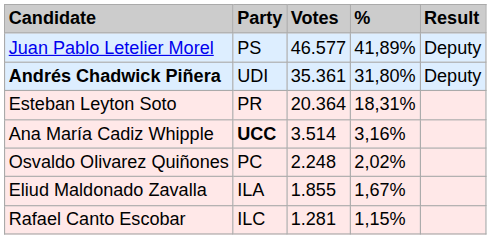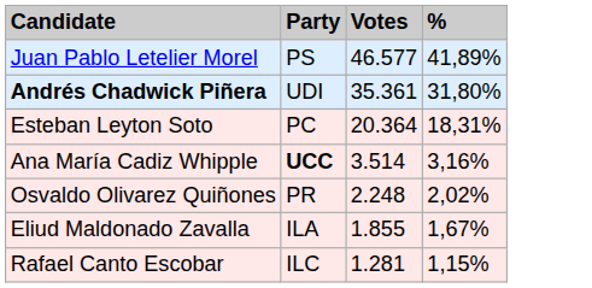 <table class="wikitable">
 <tr>
 <td bgcolor=#cccccc><strong>Candidate</strong></td>
 <td bgcolor=#cccccc><strong>Party</strong></td>
 <td bgcolor=#cccccc><strong>Votes</strong></td>
 <td bgcolor=#cccccc><strong>%</strong></td>
-<td bgcolor=#cccccc><strong>Result</strong></td>
 </tr>
 <tr>
 <td bgcolor=#DDEEFF><a href='#'>Juan Pablo Letelier Morel</a></td>
 <td bgcolor=#DDEEFF>PS</td>
 <td bgcolor=#DDEEFF>46.577</td>
 <td bgcolor=#DDEEFF>41,89%</td>
-<td bgcolor=#DDEEFF>Deputy</td>
 </tr>
 <tr>
 <td bgcolor=#DDEEFF><strong>Andrés Chadwick Piñera</strong></td>
 <td bgcolor=#DDEEFF>UDI</td>
 <td bgcolor=#DDEEFF>35.361</td>
 <td bgcolor=#DDEEFF>31,80%</td>
-<td bgcolor=#DDEEFF>Deputy</td>
 </tr>
 <tr>
 <td bgcolor=#FFE8E8>Esteban Leyton Soto</td>
-<td bgcolor=#FFE8E8>PR</td>
+<td bgcolor=#FFE8E8>PC</td>
 <td bgcolor=#FFE8E8>20.364</td>
 <td bgcolor=#FFE8E8>18,31%</td>
-<td bgcolor=#FFE8E8></td>
 </tr>
 <tr>
 <td bgcolor=#FFE8E8>Ana María Cadiz Whipple</td>
 <td bgcolor=#FFE8E8><strong>UCC</strong></td>
 <td bgcolor=#FFE8E8>3.514</td>
 <td bgcolor=#FFE8E8>3,16%</td>
-<td bgcolor=#FFE8E8></td>
 </tr>
 <tr>
 <td bgcolor=#FFE8E8>Osvaldo Olivarez Quiñones</td>
-<td bgcolor=#FFE8E8>PC</td>
+<td bgcolor=#FFE8E8>PR</td>
 <td bgcolor=#FFE8E8>2.248</td>
 <td bgcolor=#FFE8E8>2,02%</td>
-<td bgcolor=#FFE8E8></td>
 </tr>
 <tr>
 <td bgcolor=#FFE8E8>Eliud Maldonado Zavalla</td>
 <td bgcolor=#FFE8E8>ILA</td>
 <td bgcolor=#FFE8E8>1.855</td>
 <td bgcolor=#FFE8E8>1,67%</td>
-<td bgcolor=#FFE8E8></td>
 </tr>
 <tr>
 <td bgcolor=#FFE8E8>Rafael Canto Escobar</td>
 <td bgcolor=#FFE8E8>ILC</td>
 <td bgcolor=#FFE8E8>1.281</td>
 <td bgcolor=#FFE8E8>1,15%</td>
-<td bgcolor=#FFE8E8></td>
 </tr>
 </table>
